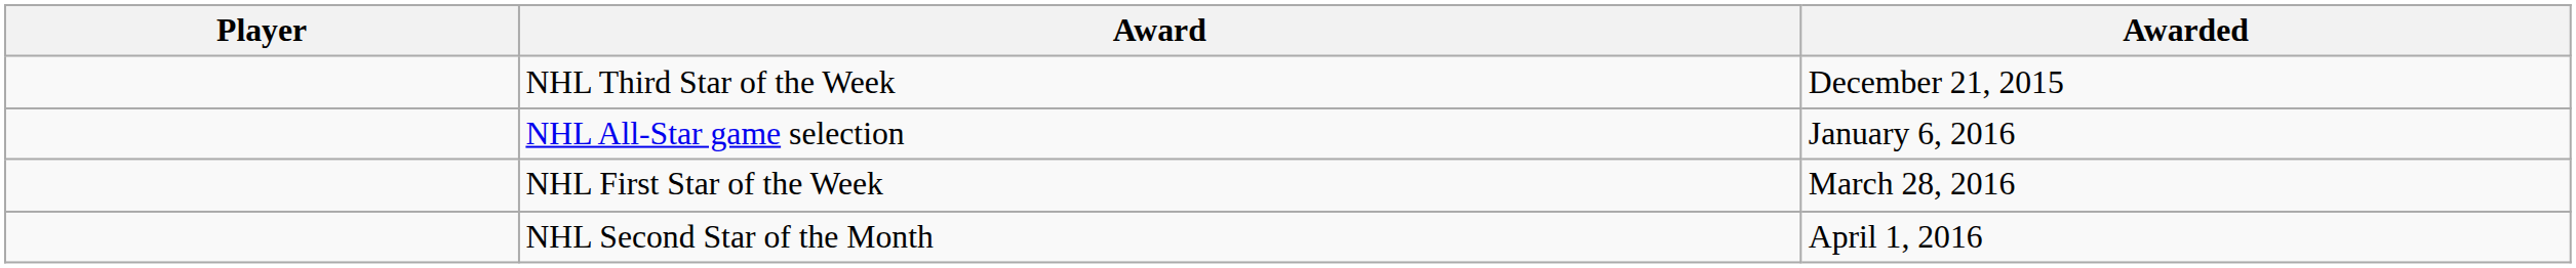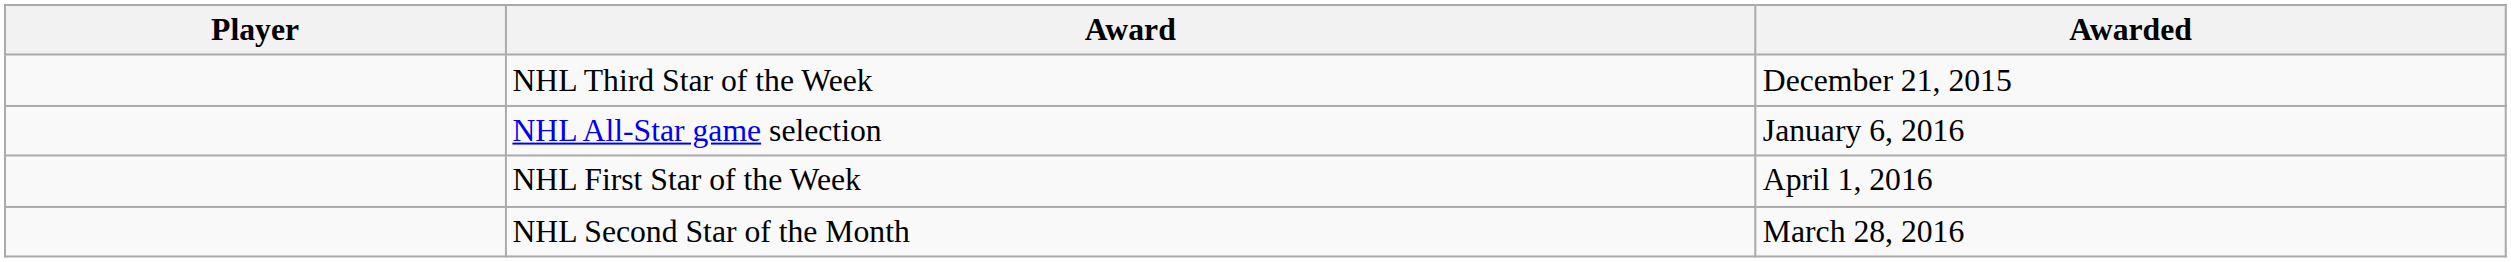 <table class="wikitable sortable" style="width:100%;">
 <tr>
 <th style="width:20%;">Player</th>
 <th style="width:50%;">Award</th>
 <th style="width:30%;" data-sort-type="date">Awarded</th>
 </tr>
 <tr>
 <td></td>
 <td>NHL Third Star of the Week</td>
 <td>December 21, 2015</td>
 </tr>
 <tr>
 <td></td>
 <td><a href='#'>NHL All-Star game</a> selection</td>
 <td>January 6, 2016</td>
 </tr>
 <tr>
 <td></td>
 <td>NHL First Star of the Week</td>
-<td>March 28, 2016</td>
+<td>April 1, 2016</td>
 </tr>
 <tr>
 <td></td>
 <td>NHL Second Star of the Month</td>
-<td>April 1, 2016</td>
+<td>March 28, 2016</td>
 </tr>
 </table>
